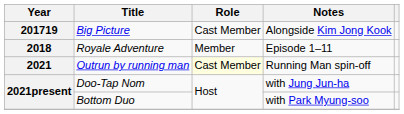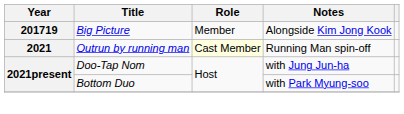 <table class="wikitable plainrowheaders">
 <tr>
 <th scope="col">Year</th>
 <th scope="col">Title</th>
 <th scope="col">Role</th>
 <th scope="col">Notes</th>
 <th scope="col" class="unsortable"></th>
 </tr>
 <tr>
 <th scope="row">201719</th>
 <td><em><a href='#'>Big Picture</a></em></td>
-<td>Cast Member</td>
+<td>Member</td>
 <td>Alongside <a href='#'>Kim Jong Kook</a></td>
-<td></td>
-</tr>
-<tr>
-<th scope="row">2018</th>
-<td><em>Royale Adventure</em></td>
-<td>Member</td>
-<td>Episode 1–11</td>
 <td></td>
 </tr>
 <tr>
 <th scope="row">2021</th>
 <td><em><a href='#'>Outrun by running man</a></em></td>
 <td style="background: lightyellow;">Cast Member</td>
 <td>Running Man spin-off</td>
 <td></td>
 </tr>
 <tr>
 <th scope="row" rowspan=2>2021present</th>
 <td><em>Doo-Tap Nom</em> </td>
 <td rowspan=2>Host</td>
 <td>with <a href='#'>Jung Jun-ha</a></td>
 <td></td>
 </tr>
 <tr>
 <td><em>Bottom Duo</em> </td>
 <td>with <a href='#'>Park Myung-soo</a></td>
 <td></td>
 </tr>
 <tr>
 </tr>
 </table>
